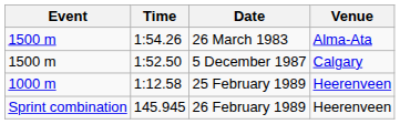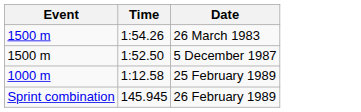 <table class='wikitable'>
 <tr>
 <th>Event</th>
 <th>Time</th>
 <th>Date</th>
-<th>Venue</th>
 </tr>
 <tr>
 <td><a href='#'>1500 m</a></td>
 <td>1:54.26</td>
 <td>26 March 1983</td>
-<td align=left> <a href='#'>Alma-Ata</a></td>
 </tr>
 <tr>
 <td>1500 m</td>
 <td>1:52.50</td>
 <td>5 December 1987</td>
-<td align=left> <a href='#'>Calgary</a></td>
 </tr>
 <tr>
 <td><a href='#'>1000 m</a></td>
 <td>1:12.58</td>
 <td>25 February 1989</td>
-<td align=left> <a href='#'>Heerenveen</a></td>
 </tr>
 <tr>
 <td><a href='#'>Sprint combination</a></td>
 <td>145.945</td>
 <td>26 February 1989</td>
-<td align=left> Heerenveen</td>
 </tr>
 </table>
